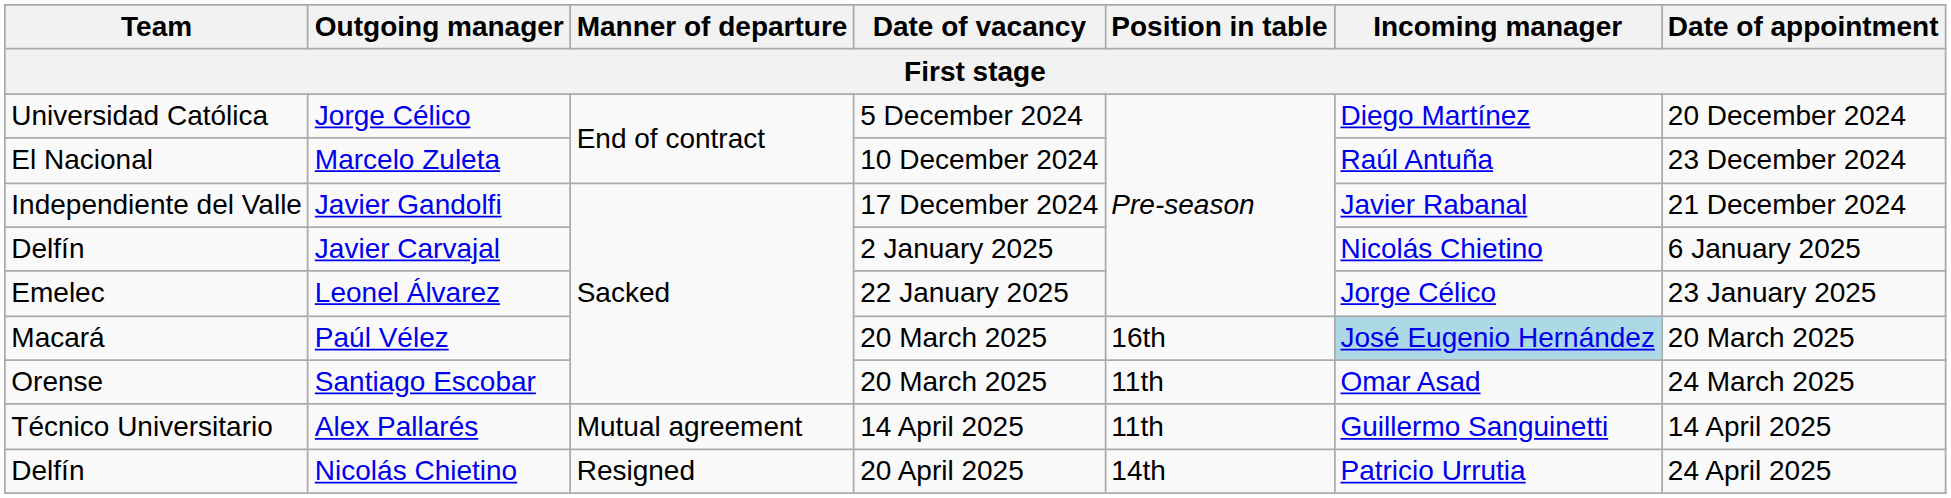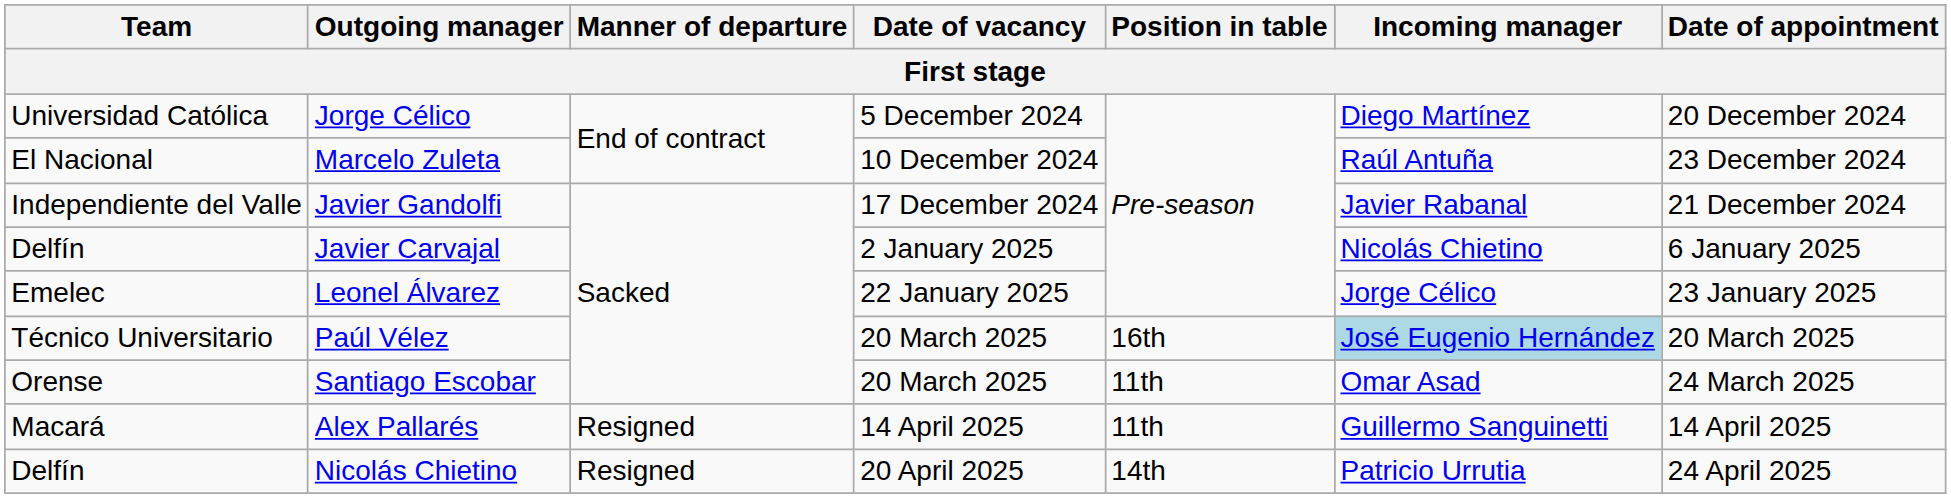 <table class="wikitable sortable">
 <tr>
 <th>Team</th>
 <th>Outgoing manager</th>
 <th>Manner of departure</th>
 <th>Date of vacancy</th>
 <th>Position in table</th>
 <th>Incoming manager</th>
 <th>Date of appointment</th>
 </tr>
 <tr>
 <th colspan=7>First stage</th>
 </tr>
 <tr>
 <td>Universidad Católica</td>
 <td> <a href='#'>Jorge Célico</a></td>
 <td rowspan=2>End of contract</td>
 <td>5 December 2024</td>
 <td rowspan=5><em>Pre-season</em></td>
 <td> <a href='#'>Diego Martínez</a></td>
 <td>20 December 2024</td>
 </tr>
 <tr>
 <td>El Nacional</td>
 <td> <a href='#'>Marcelo Zuleta</a></td>
 <td>10 December 2024</td>
 <td> <a href='#'>Raúl Antuña</a></td>
 <td>23 December 2024</td>
 </tr>
 <tr>
 <td>Independiente del Valle</td>
 <td> <a href='#'>Javier Gandolfi</a></td>
 <td rowspan=5>Sacked</td>
 <td>17 December 2024</td>
 <td> <a href='#'>Javier Rabanal</a></td>
 <td>21 December 2024</td>
 </tr>
 <tr>
 <td>Delfín</td>
 <td> <a href='#'>Javier Carvajal</a></td>
 <td>2 January 2025</td>
 <td> <a href='#'>Nicolás Chietino</a></td>
 <td>6 January 2025</td>
 </tr>
 <tr>
 <td>Emelec</td>
 <td> <a href='#'>Leonel Álvarez</a></td>
 <td>22 January 2025</td>
 <td> <a href='#'>Jorge Célico</a></td>
 <td>23 January 2025</td>
 </tr>
 <tr>
-<td>Macará</td>
+<td>Técnico Universitario</td>
 <td> <a href='#'>Paúl Vélez</a></td>
 <td>20 March 2025</td>
 <td>16th</td>
 <td style="background: lightblue;"> <a href='#'>José Eugenio Hernández</a></td>
 <td>20 March 2025</td>
 </tr>
 <tr>
 <td>Orense</td>
 <td> <a href='#'>Santiago Escobar</a></td>
 <td>20 March 2025</td>
 <td>11th</td>
 <td> <a href='#'>Omar Asad</a></td>
 <td>24 March 2025</td>
 </tr>
 <tr>
-<td>Técnico Universitario</td>
+<td>Macará</td>
 <td> <a href='#'>Alex Pallarés</a></td>
-<td>Mutual agreement</td>
+<td>Resigned</td>
 <td>14 April 2025</td>
 <td>11th</td>
 <td> <a href='#'>Guillermo Sanguinetti</a></td>
 <td>14 April 2025</td>
 </tr>
 <tr>
 <td>Delfín</td>
 <td> <a href='#'>Nicolás Chietino</a></td>
 <td>Resigned</td>
 <td>20 April 2025</td>
 <td>14th</td>
 <td> <a href='#'>Patricio Urrutia</a></td>
 <td>24 April 2025</td>
 </tr>
 </table>
